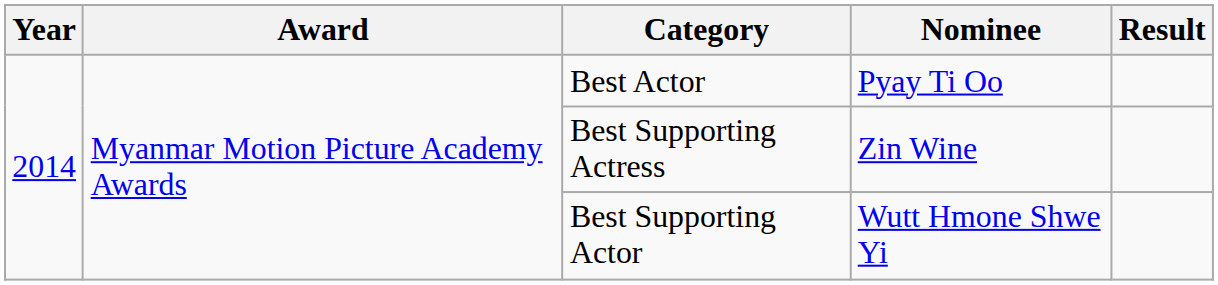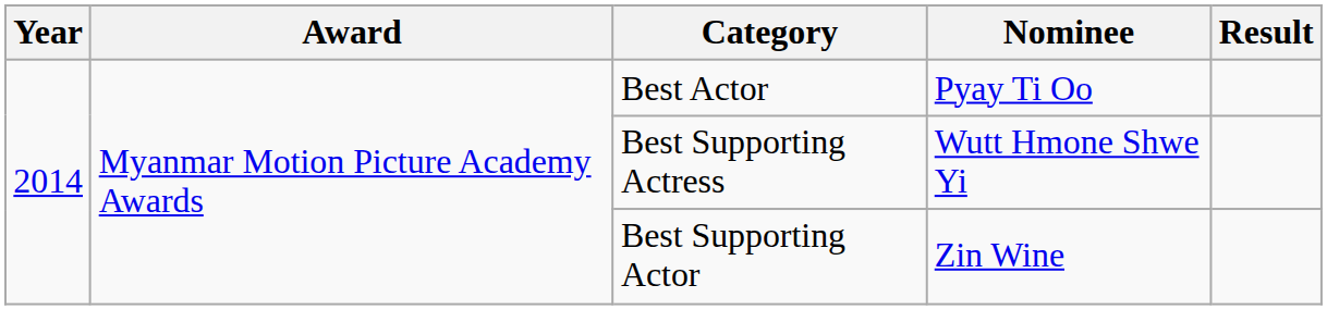 <table class="wikitable">
 <tr>
 <th>Year</th>
 <th>Award</th>
 <th>Category</th>
 <th>Nominee</th>
 <th>Result</th>
 </tr>
 <tr>
 <td scope="row" rowspan="3"><a href='#'>2014</a></td>
 <td scope="row" rowspan="3"><a href='#'>Myanmar Motion Picture Academy Awards</a></td>
 <td>Best Actor</td>
 <td><a href='#'>Pyay Ti Oo</a></td>
 <td></td>
 </tr>
 <tr>
 <td>Best Supporting Actress</td>
-<td><a href='#'>Zin Wine</a></td>
+<td><a href='#'>Wutt Hmone Shwe Yi</a></td>
 <td></td>
 </tr>
 <tr>
 <td>Best Supporting Actor</td>
-<td><a href='#'>Wutt Hmone Shwe Yi</a></td>
+<td><a href='#'>Zin Wine</a></td>
 <td></td>
 </tr>
 </table>
